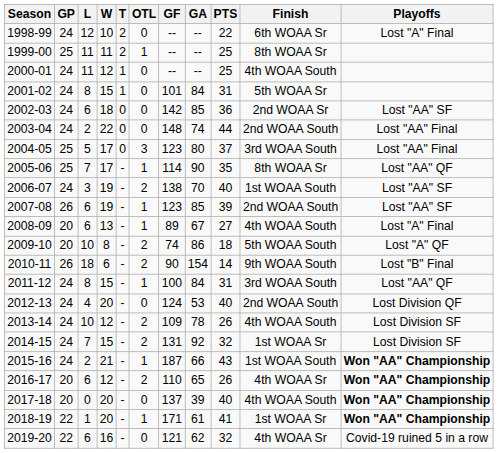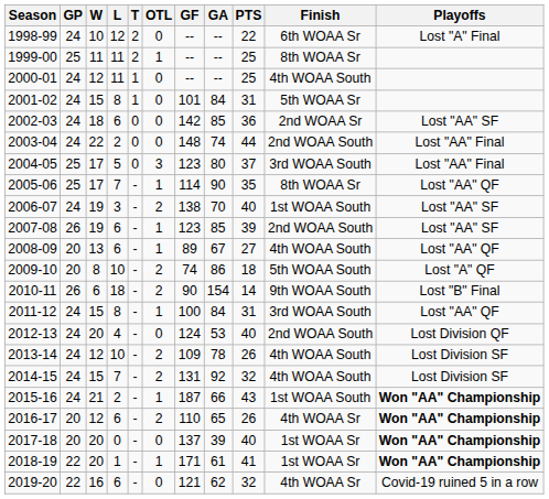 <table class="wikitable">
 <tr>
 <th>Season</th>
 <th>GP</th>
+<th>W</th>
 <th>L</th>
-<th>W</th>
 <th>T</th>
 <th>OTL</th>
 <th>GF</th>
 <th>GA</th>
 <th>PTS</th>
 <th>Finish</th>
 <th>Playoffs</th>
 </tr>
 <tr align="center">
 <td>1998-99</td>
 <td>24</td>
+<td>10</td>
 <td>12</td>
-<td>10</td>
 <td>2</td>
 <td>0</td>
 <td>--</td>
 <td>--</td>
 <td>22</td>
 <td>6th WOAA Sr</td>
 <td>Lost "A" Final</td>
 </tr>
 <tr align="center">
 <td>1999-00</td>
 <td>25</td>
 <td>11</td>
 <td>11</td>
 <td>2</td>
 <td>1</td>
 <td>--</td>
 <td>--</td>
 <td>25</td>
 <td>8th WOAA Sr</td>
 <td></td>
 </tr>
 <tr align="center">
 <td>2000-01</td>
 <td>24</td>
+<td>12</td>
 <td>11</td>
-<td>12</td>
 <td>1</td>
 <td>0</td>
 <td>--</td>
 <td>--</td>
 <td>25</td>
 <td>4th WOAA South</td>
 <td></td>
 </tr>
 <tr align="center">
 <td>2001-02</td>
 <td>24</td>
+<td>15</td>
 <td>8</td>
-<td>15</td>
 <td>1</td>
 <td>0</td>
 <td>101</td>
 <td>84</td>
 <td>31</td>
 <td>5th WOAA Sr</td>
 <td></td>
 </tr>
 <tr align="center">
 <td>2002-03</td>
 <td>24</td>
+<td>18</td>
 <td>6</td>
-<td>18</td>
 <td>0</td>
 <td>0</td>
 <td>142</td>
 <td>85</td>
 <td>36</td>
 <td>2nd WOAA Sr</td>
 <td>Lost "AA" SF</td>
 </tr>
 <tr align="center">
 <td>2003-04</td>
 <td>24</td>
+<td>22</td>
 <td>2</td>
-<td>22</td>
 <td>0</td>
 <td>0</td>
 <td>148</td>
 <td>74</td>
 <td>44</td>
 <td>2nd WOAA South</td>
 <td>Lost "AA" Final</td>
 </tr>
 <tr align="center">
 <td>2004-05</td>
 <td>25</td>
+<td>17</td>
 <td>5</td>
-<td>17</td>
 <td>0</td>
 <td>3</td>
 <td>123</td>
 <td>80</td>
 <td>37</td>
 <td>3rd WOAA South</td>
 <td>Lost "AA" Final</td>
 </tr>
 <tr align="center">
 <td>2005-06</td>
 <td>25</td>
+<td>17</td>
 <td>7</td>
-<td>17</td>
 <td>-</td>
 <td>1</td>
 <td>114</td>
 <td>90</td>
 <td>35</td>
 <td>8th WOAA Sr</td>
 <td>Lost "AA" QF</td>
 </tr>
 <tr align="center">
 <td>2006-07</td>
 <td>24</td>
+<td>19</td>
 <td>3</td>
-<td>19</td>
 <td>-</td>
 <td>2</td>
 <td>138</td>
 <td>70</td>
 <td>40</td>
 <td>1st WOAA South</td>
 <td>Lost "AA" SF</td>
 </tr>
 <tr align="center">
 <td>2007-08</td>
 <td>26</td>
+<td>19</td>
 <td>6</td>
-<td>19</td>
 <td>-</td>
 <td>1</td>
 <td>123</td>
 <td>85</td>
 <td>39</td>
 <td>2nd WOAA South</td>
 <td>Lost "AA" SF</td>
 </tr>
 <tr align="center">
 <td>2008-09</td>
 <td>20</td>
+<td>13</td>
 <td>6</td>
-<td>13</td>
 <td>-</td>
 <td>1</td>
 <td>89</td>
 <td>67</td>
 <td>27</td>
 <td>4th WOAA South</td>
-<td>Lost "A" Final</td>
+<td>Lost "AA" QF</td>
 </tr>
 <tr align="center">
 <td>2009-10</td>
 <td>20</td>
+<td>8</td>
 <td>10</td>
-<td>8</td>
 <td>-</td>
 <td>2</td>
 <td>74</td>
 <td>86</td>
 <td>18</td>
 <td>5th WOAA South</td>
 <td>Lost "A" QF</td>
 </tr>
 <tr align="center">
 <td>2010-11</td>
 <td>26</td>
+<td>6</td>
 <td>18</td>
-<td>6</td>
 <td>-</td>
 <td>2</td>
 <td>90</td>
 <td>154</td>
 <td>14</td>
 <td>9th WOAA South</td>
 <td>Lost "B" Final</td>
 </tr>
 <tr align="center">
 <td>2011-12</td>
 <td>24</td>
+<td>15</td>
 <td>8</td>
-<td>15</td>
 <td>-</td>
 <td>1</td>
 <td>100</td>
 <td>84</td>
 <td>31</td>
 <td>3rd WOAA South</td>
 <td>Lost "AA" QF</td>
 </tr>
 <tr align="center">
 <td>2012-13</td>
 <td>24</td>
+<td>20</td>
 <td>4</td>
-<td>20</td>
 <td>-</td>
 <td>0</td>
 <td>124</td>
 <td>53</td>
 <td>40</td>
 <td>2nd WOAA South</td>
 <td>Lost Division QF</td>
 </tr>
 <tr align="center">
 <td>2013-14</td>
 <td>24</td>
+<td>12</td>
 <td>10</td>
-<td>12</td>
 <td>-</td>
 <td>2</td>
 <td>109</td>
 <td>78</td>
 <td>26</td>
 <td>4th WOAA South</td>
 <td>Lost Division SF</td>
 </tr>
 <tr align="center">
 <td>2014-15</td>
 <td>24</td>
+<td>15</td>
 <td>7</td>
-<td>15</td>
 <td>-</td>
 <td>2</td>
 <td>131</td>
 <td>92</td>
 <td>32</td>
-<td>1st WOAA Sr</td>
+<td>4th WOAA South</td>
 <td>Lost Division SF</td>
 </tr>
 <tr align="center">
 <td>2015-16</td>
 <td>24</td>
+<td>21</td>
 <td>2</td>
-<td>21</td>
 <td>-</td>
 <td>1</td>
 <td>187</td>
 <td>66</td>
 <td>43</td>
 <td>1st WOAA South</td>
 <td><strong>Won "AA" Championship</strong></td>
 </tr>
 <tr align="center">
 <td>2016-17</td>
 <td>20</td>
+<td>12</td>
 <td>6</td>
-<td>12</td>
 <td>-</td>
 <td>2</td>
 <td>110</td>
 <td>65</td>
 <td>26</td>
 <td>4th WOAA Sr</td>
 <td><strong>Won "AA" Championship</strong></td>
 </tr>
 <tr align="center">
 <td>2017-18</td>
 <td>20</td>
+<td>20</td>
 <td>0</td>
-<td>20</td>
 <td>-</td>
 <td>0</td>
 <td>137</td>
 <td>39</td>
 <td>40</td>
-<td>4th WOAA South</td>
+<td>1st WOAA Sr</td>
 <td><strong>Won "AA" Championship</strong></td>
 </tr>
 <tr align="center">
 <td>2018-19</td>
 <td>22</td>
+<td>20</td>
 <td>1</td>
-<td>20</td>
 <td>-</td>
 <td>1</td>
 <td>171</td>
 <td>61</td>
 <td>41</td>
 <td>1st WOAA Sr</td>
 <td><strong>Won "AA" Championship</strong></td>
 </tr>
 <tr align="center">
 <td>2019-20</td>
 <td>22</td>
+<td>16</td>
 <td>6</td>
-<td>16</td>
 <td>-</td>
 <td>0</td>
 <td>121</td>
 <td>62</td>
 <td>32</td>
 <td>4th WOAA Sr</td>
 <td>Covid-19 ruined 5 in a row</td>
 </tr>
 </table>
